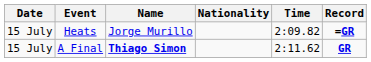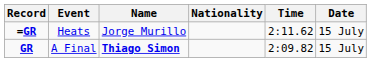 <table class="wikitable" style=text-align:center>
 <tr>
-<th>Date</th>
+<th>Record</th>
 <th>Event</th>
 <th>Name</th>
 <th>Nationality</th>
 <th>Time</th>
-<th>Record</th>
+<th>Date</th>
 </tr>
 <tr>
-<td>15 July</td>
+<td><strong>=<a href='#'>GR</a></strong></td>
 <td><a href='#'>Heats</a></td>
 <td align=left><a href='#'>Jorge Murillo</a></td>
 <td align=left></td>
-<td>2:09.82</td>
-<td><strong>=<a href='#'>GR</a></strong></td>
+<td>2:11.62</td>
+<td>15 July</td>
 </tr>
 <tr>
-<td>15 July</td>
+<td><strong><a href='#'>GR</a></strong></td>
 <td><a href='#'>A Final</a></td>
 <td align=left><strong><a href='#'>Thiago Simon</a></strong></td>
 <td align=left></td>
-<td>2:11.62</td>
-<td><strong><a href='#'>GR</a></strong></td>
+<td>2:09.82</td>
+<td>15 July</td>
 </tr>
 </table>
